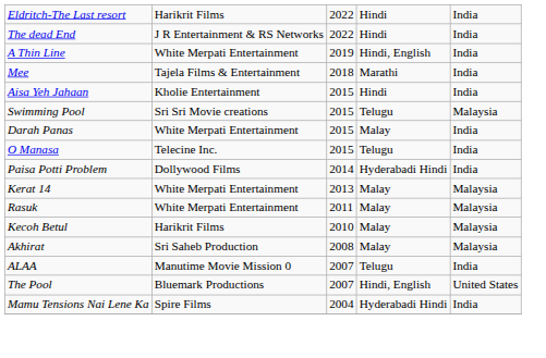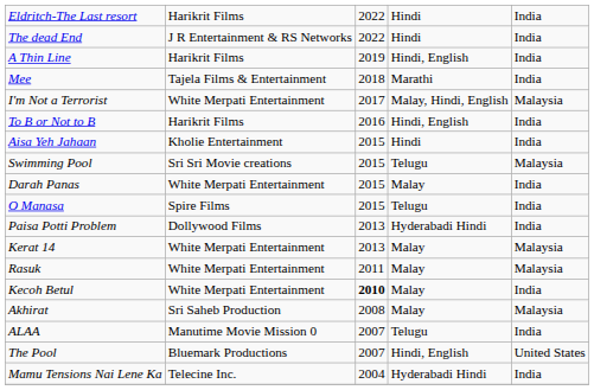 <table class="wikitable">
 <tr>
 <td><em><a href='#'>Eldritch-The Last resort</a></em></td>
 <td>Harikrit Films</td>
 <td>2022</td>
 <td>Hindi</td>
 <td>India</td>
 </tr>
 <tr>
 <td><em><a href='#'>The dead End</a></em></td>
 <td>J R Entertainment & RS Networks</td>
 <td>2022</td>
 <td>Hindi</td>
 <td>India</td>
 </tr>
 <tr>
 <td><em><a href='#'>A Thin Line</a></em></td>
-<td>White Merpati Entertainment</td>
+<td>Harikrit Films</td>
 <td>2019</td>
 <td>Hindi, English</td>
 <td>India</td>
 </tr>
 <tr>
 <td><em><a href='#'>Mee</a></em></td>
 <td>Tajela Films & Entertainment</td>
 <td>2018</td>
 <td>Marathi</td>
+<td>India</td>
+</tr>
+<tr>
+<td><em>I'm Not a Terrorist</em></td>
+<td>White Merpati Entertainment</td>
+<td>2017</td>
+<td>Malay, Hindi, English</td>
+<td>Malaysia</td>
+</tr>
+<tr>
+<td><em><a href='#'>To B or Not to B</a></em></td>
+<td>Harikrit Films</td>
+<td>2016</td>
+<td>Hindi, English</td>
 <td>India</td>
 </tr>
 <tr>
 <td><em><a href='#'>Aisa Yeh Jahaan</a></em></td>
 <td>Kholie Entertainment</td>
 <td>2015</td>
 <td>Hindi</td>
 <td>India</td>
 </tr>
 <tr>
 <td><em>Swimming Pool</em></td>
 <td>Sri Sri Movie creations</td>
 <td>2015</td>
 <td>Telugu</td>
 <td>Malaysia</td>
 </tr>
 <tr>
 <td><em>Darah Panas</em></td>
 <td>White Merpati Entertainment</td>
 <td>2015</td>
 <td>Malay</td>
 <td>India</td>
 </tr>
 <tr>
 <td><em><a href='#'>O Manasa</a></em></td>
-<td>Telecine Inc.</td>
+<td>Spire Films</td>
 <td>2015</td>
 <td>Telugu</td>
 <td>India</td>
 </tr>
 <tr>
 <td><em>Paisa Potti Problem</em></td>
 <td>Dollywood Films</td>
-<td>2014</td>
+<td>2013</td>
 <td>Hyderabadi Hindi</td>
 <td>India</td>
 </tr>
 <tr>
 <td><em>Kerat 14</em></td>
 <td>White Merpati Entertainment</td>
 <td>2013</td>
 <td>Malay</td>
 <td>Malaysia</td>
 </tr>
 <tr>
 <td><em>Rasuk</em></td>
 <td>White Merpati Entertainment</td>
 <td>2011</td>
 <td>Malay</td>
 <td>Malaysia</td>
 </tr>
 <tr>
 <td><em>Kecoh Betul</em></td>
-<td>Harikrit Films</td>
-<td>2010</td>
+<td>White Merpati Entertainment</td>
+<td><strong>2010</strong></td>
 <td>Malay</td>
-<td>Malaysia</td>
+<td>India</td>
 </tr>
 <tr>
 <td><em>Akhirat</em></td>
 <td>Sri Saheb Production</td>
 <td>2008</td>
 <td>Malay</td>
 <td>Malaysia</td>
 </tr>
 <tr>
 <td><em>ALAA</em></td>
 <td>Manutime Movie Mission 0</td>
 <td>2007</td>
 <td>Telugu</td>
 <td>India</td>
 </tr>
 <tr>
 <td><em>The Pool</em></td>
 <td>Bluemark Productions</td>
 <td>2007</td>
 <td>Hindi, English</td>
 <td>United States</td>
 </tr>
 <tr>
 <td><em>Mamu Tensions Nai Lene Ka</em></td>
-<td>Spire Films</td>
+<td>Telecine Inc.</td>
 <td>2004</td>
 <td>Hyderabadi Hindi</td>
 <td>India</td>
 </tr>
 <tr>
 </tr>
 </table>
